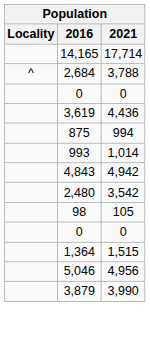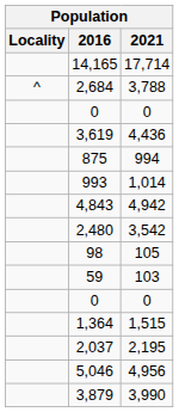 <table class="wikitable" style="text-align:center;">
 <tr>
 <th colspan="3" style="text-align:center; font-weight:bold">Population</th>
 </tr>
 <tr>
 <th style="text-align:center; background:  font-weight:bold">Locality</th>
 <th style="text-align:center; background:  font-weight:bold"><strong>2016</strong></th>
 <th style="text-align:center; background:  font-weight:bold"><strong>2021</strong></th>
 </tr>
 <tr>
 <td></td>
 <td>14,165</td>
 <td>17,714</td>
 </tr>
 <tr>
 <td>^</td>
 <td>2,684</td>
 <td>3,788</td>
 </tr>
 <tr>
 <td></td>
 <td>0</td>
 <td>0</td>
 </tr>
 <tr>
 <td></td>
 <td>3,619</td>
 <td>4,436</td>
 </tr>
 <tr>
 <td></td>
 <td>875</td>
 <td>994</td>
 </tr>
 <tr>
 <td></td>
 <td>993</td>
 <td>1,014</td>
 </tr>
 <tr>
 <td></td>
 <td>4,843</td>
 <td>4,942</td>
 </tr>
 <tr>
 <td></td>
 <td>2,480</td>
 <td>3,542</td>
 </tr>
 <tr>
 <td></td>
 <td>98</td>
 <td>105</td>
 </tr>
 <tr>
 <td></td>
+<td>59</td>
+<td>103</td>
+</tr>
+<tr>
+<td></td>
 <td>0</td>
 <td>0</td>
 </tr>
 <tr>
 <td></td>
 <td>1,364</td>
 <td>1,515</td>
+</tr>
+<tr>
+<td></td>
+<td>2,037</td>
+<td>2,195</td>
 </tr>
 <tr>
 <td></td>
 <td>5,046</td>
 <td>4,956</td>
 </tr>
 <tr>
 <td></td>
 <td>3,879</td>
 <td>3,990</td>
 </tr>
 </table>
